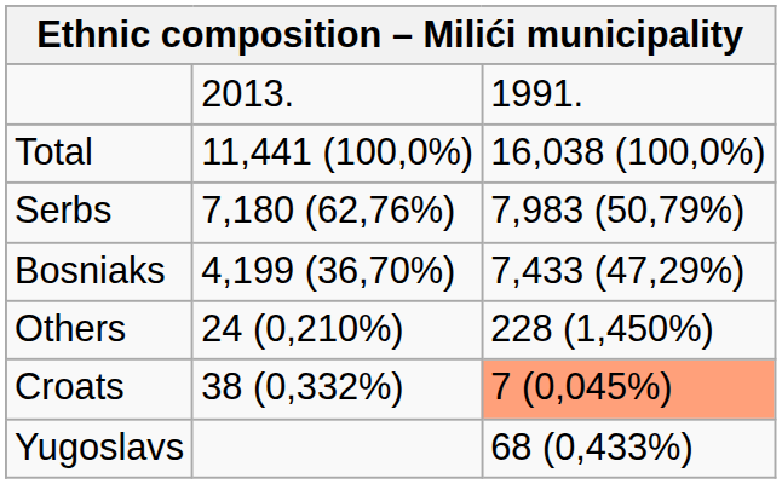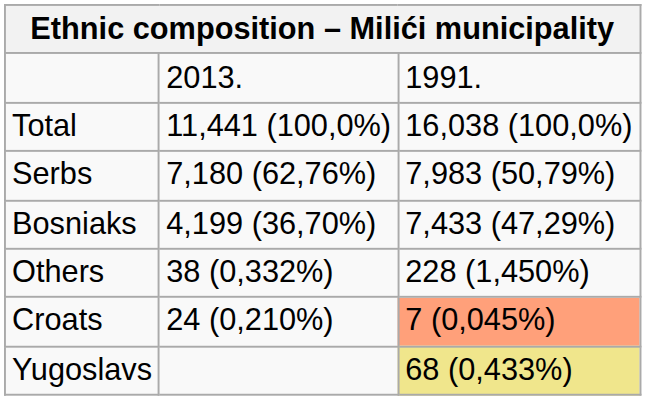 <table class="wikitable">
 <tr>
 <th colspan="8">Ethnic composition – Milići municipality</th>
 </tr>
 <tr>
 <td></td>
 <td>2013.</td>
 <td>1991.</td>
 </tr>
 <tr>
 <td>Total</td>
 <td>11,441 (100,0%)</td>
 <td>16,038 (100,0%)</td>
 </tr>
 <tr>
 <td>Serbs</td>
 <td>7,180 (62,76%)</td>
 <td>7,983 (50,79%)</td>
 </tr>
 <tr>
 <td>Bosniaks</td>
 <td>4,199 (36,70%)</td>
 <td>7,433 (47,29%)</td>
 </tr>
 <tr>
 <td>Others</td>
-<td>24 (0,210%)</td>
+<td>38 (0,332%)</td>
 <td>228 (1,450%)</td>
 </tr>
 <tr>
 <td>Croats</td>
-<td>38 (0,332%)</td>
+<td>24 (0,210%)</td>
 <td style="background: lightsalmon;">7 (0,045%)</td>
 </tr>
 <tr>
 <td>Yugoslavs</td>
 <td></td>
-<td>68 (0,433%)</td>
+<td style="background: khaki;">68 (0,433%)</td>
 </tr>
 </table>
